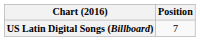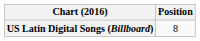 <table class="wikitable plainrowheaders">
 <tr>
 <th scope="col">Chart (2016)</th>
 <th scope="col">Position</th>
 </tr>
 <tr>
 <th scope="row">US Latin Digital Songs (<em>Billboard</em>)</th>
-<td align="center">7</td>
+<td align="center">8</td>
 </tr>
 </table>
